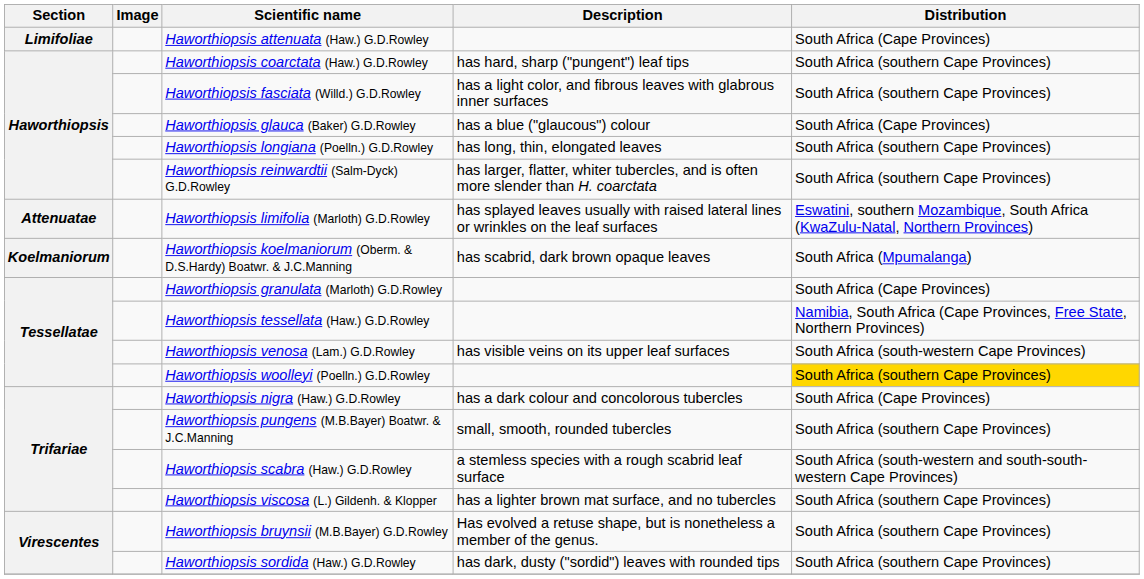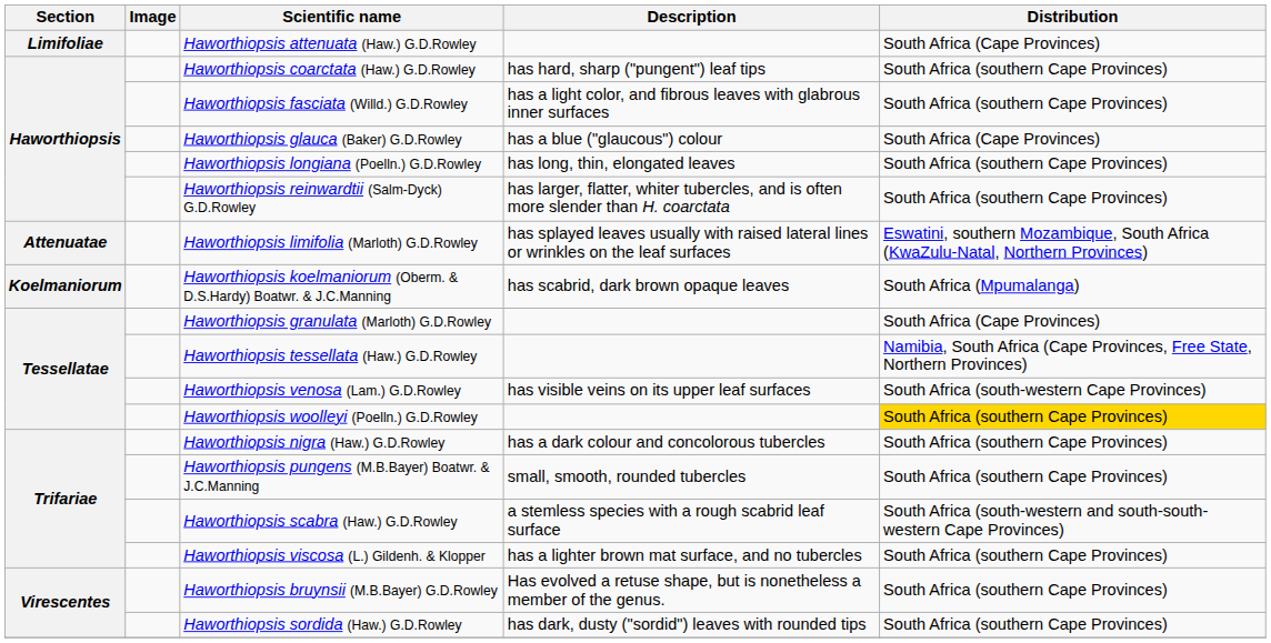 <table class="wikitable collapsible">
 <tr>
 <th>Section</th>
 <th>Image</th>
 <th>Scientific name</th>
 <th>Description</th>
 <th>Distribution</th>
 </tr>
 <tr>
 <th rowspan="1" style="text-align:center;"><em>Limifoliae</em></th>
 <td></td>
 <td><em><a href='#'>Haworthiopsis attenuata</a></em> <small>(Haw.) G.D.Rowley</small></td>
 <td></td>
 <td>South Africa (Cape Provinces)</td>
 </tr>
 <tr>
 <th rowspan="5" style="text-align:center;"><em>Haworthiopsis</em></th>
 <td></td>
 <td><em><a href='#'>Haworthiopsis coarctata</a></em> <small>(Haw.) G.D.Rowley</small></td>
 <td>has hard, sharp ("pungent") leaf tips</td>
 <td>South Africa (southern Cape Provinces)</td>
 </tr>
 <tr>
 <td></td>
 <td><em><a href='#'>Haworthiopsis fasciata</a></em> <small>(Willd.) G.D.Rowley</small></td>
 <td>has a light color, and fibrous leaves with glabrous inner surfaces</td>
 <td>South Africa (southern Cape Provinces)</td>
 </tr>
 <tr>
 <td></td>
 <td><em><a href='#'>Haworthiopsis glauca</a></em> <small>(Baker) G.D.Rowley</small></td>
 <td>has a blue ("glaucous") colour</td>
 <td>South Africa (Cape Provinces)</td>
 </tr>
 <tr>
 <td></td>
 <td><em><a href='#'>Haworthiopsis longiana</a></em> <small>(Poelln.) G.D.Rowley</small></td>
 <td>has long, thin, elongated leaves</td>
 <td>South Africa (southern Cape Provinces)</td>
 </tr>
 <tr>
 <td></td>
 <td><em><a href='#'>Haworthiopsis reinwardtii</a></em> <small>(Salm-Dyck) G.D.Rowley</small></td>
 <td>has larger, flatter, whiter tubercles, and is often more slender than <em>H. coarctata</em></td>
 <td>South Africa (southern Cape Provinces)</td>
 </tr>
 <tr>
 <th rowspan="1" style="text-align:center;"><em>Attenuatae</em></th>
 <td></td>
 <td><em><a href='#'>Haworthiopsis limifolia</a></em> <small>(Marloth) G.D.Rowley</small></td>
 <td>has splayed leaves usually with raised lateral lines or wrinkles on the leaf surfaces</td>
 <td><a href='#'>Eswatini</a>, southern <a href='#'>Mozambique</a>, South Africa (<a href='#'>KwaZulu-Natal</a>, <a href='#'>Northern Provinces</a>)</td>
 </tr>
 <tr>
 <th rowspan="1" style="text-align:center;"><em>Koelmaniorum</em></th>
 <td></td>
 <td><em><a href='#'>Haworthiopsis koelmaniorum</a></em> <small>(Oberm. & D.S.Hardy) Boatwr. & J.C.Manning</small></td>
 <td>has scabrid, dark brown opaque leaves</td>
 <td>South Africa (<a href='#'>Mpumalanga</a>)</td>
 </tr>
 <tr>
 <th rowspan="4" style="text-align:center;"><em>Tessellatae</em></th>
 <td></td>
 <td><em><a href='#'>Haworthiopsis granulata</a></em> <small>(Marloth) G.D.Rowley</small></td>
 <td></td>
 <td>South Africa (Cape Provinces)</td>
 </tr>
 <tr>
 <td></td>
 <td><em><a href='#'>Haworthiopsis tessellata</a></em> <small>(Haw.) G.D.Rowley</small></td>
 <td></td>
 <td><a href='#'>Namibia</a>, South Africa (Cape Provinces, <a href='#'>Free State</a>, Northern Provinces)</td>
 </tr>
 <tr>
 <td></td>
 <td><em><a href='#'>Haworthiopsis venosa</a></em> <small>(Lam.) G.D.Rowley</small></td>
 <td>has visible veins on its upper leaf surfaces</td>
 <td>South Africa (south-western Cape Provinces)</td>
 </tr>
 <tr>
 <td></td>
 <td><em><a href='#'>Haworthiopsis woolleyi</a></em> <small>(Poelln.) G.D.Rowley</small></td>
 <td></td>
 <td style="background: gold;">South Africa (southern Cape Provinces)</td>
 </tr>
 <tr>
 <th rowspan="4" style="text-align:center;"><em>Trifariae</em></th>
 <td></td>
 <td><em><a href='#'>Haworthiopsis nigra</a></em> <small>(Haw.) G.D.Rowley</small></td>
 <td>has a dark colour and concolorous tubercles</td>
-<td>South Africa (Cape Provinces)</td>
+<td>South Africa (southern Cape Provinces)</td>
 </tr>
 <tr>
 <td></td>
 <td><em><a href='#'>Haworthiopsis pungens</a></em> <small>(M.B.Bayer) Boatwr. & J.C.Manning</small></td>
 <td>small, smooth, rounded tubercles</td>
 <td>South Africa (southern Cape Provinces)</td>
 </tr>
 <tr>
 <td></td>
 <td><em><a href='#'>Haworthiopsis scabra</a></em> <small>(Haw.) G.D.Rowley</small></td>
 <td>a stemless species with a rough scabrid leaf surface</td>
 <td>South Africa (south-western and south-south-western Cape Provinces)</td>
 </tr>
 <tr>
 <td></td>
 <td><em><a href='#'>Haworthiopsis viscosa</a></em> <small>(L.) Gildenh. & Klopper</small></td>
 <td>has a lighter brown mat surface, and no tubercles</td>
 <td>South Africa (southern Cape Provinces)</td>
 </tr>
 <tr>
 <th rowspan="2" style="text-align:center;"><em>Virescentes</em></th>
 <td></td>
 <td><em><a href='#'>Haworthiopsis bruynsii</a></em> <small>(M.B.Bayer) G.D.Rowley</small></td>
 <td>Has evolved a retuse shape, but is nonetheless a member of the genus.</td>
 <td>South Africa (southern Cape Provinces)</td>
 </tr>
 <tr>
 <td></td>
 <td><em><a href='#'>Haworthiopsis sordida</a></em> <small>(Haw.) G.D.Rowley</small></td>
 <td>has dark, dusty ("sordid") leaves with rounded tips</td>
 <td>South Africa (southern Cape Provinces)</td>
 </tr>
 <tr>
 </tr>
 </table>
